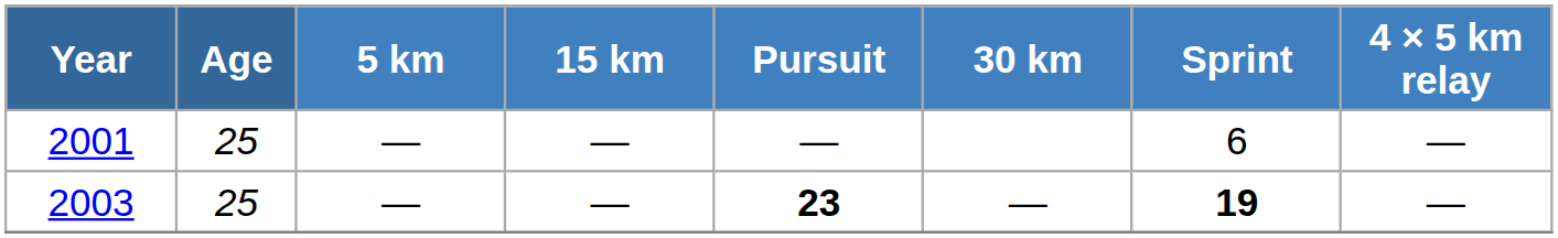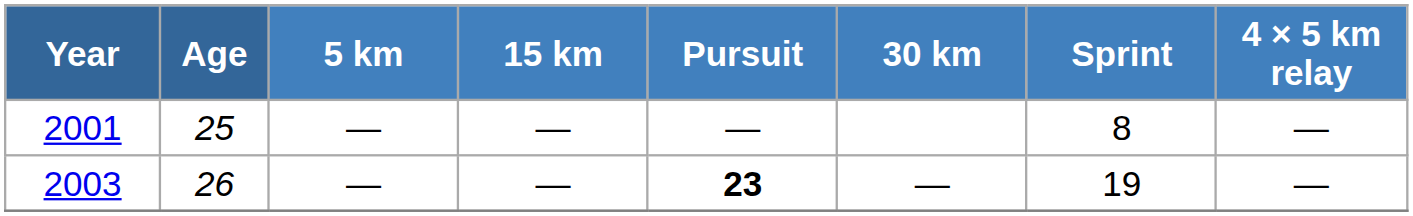 <table class="wikitable" style="font-size:95%; text-align:center; border:grey solid 1px; border-collapse:collapse; background:#ffffff;">
 <tr>
 <th style="background-color:#369; color:white; width:60px;"> Year </th>
 <th style="background-color:#369; color:white; width:40px;"> Age </th>
 <th style="background-color:#4180be; color:white; width:75px;"> 5 km </th>
 <th style="background-color:#4180be; color:white; width:75px;"> 15 km </th>
 <th style="background-color:#4180be; color:white; width:75px;"> Pursuit </th>
 <th style="background-color:#4180be; color:white; width:75px;"> 30 km </th>
 <th style="background-color:#4180be; color:white; width:75px;"> Sprint </th>
 <th style="background-color:#4180be; color:white; width:75px;"> 4 × 5 km <br> relay </th>
 </tr>
 <tr>
 <td><a href='#'>2001</a></td>
 <td><em>25</em></td>
 <td>—</td>
 <td>—</td>
 <td>—</td>
 <td></td>
-<td>6</td>
+<td>8</td>
 <td>—</td>
 </tr>
 <tr>
 <td><a href='#'>2003</a></td>
-<td><em>25</em></td>
+<td><em>26</em></td>
 <td>—</td>
 <td>—</td>
 <td><strong>23</strong></td>
 <td>—</td>
-<td><strong>19</strong></td>
+<td>19</td>
 <td>—</td>
 </tr>
 <tr>
 </tr>
 </table>
